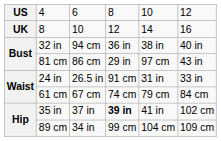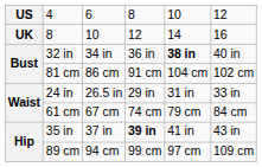 <table class="wikitable">
 <tr>
 <th>US</th>
 <td>4</td>
 <td>6</td>
 <td>8</td>
 <td>10</td>
 <td>12</td>
 </tr>
 <tr>
 <th>UK</th>
 <td>8</td>
 <td>10</td>
 <td>12</td>
 <td>14</td>
 <td>16</td>
 </tr>
 <tr>
 <th rowspan=2>Bust</th>
 <td>32 in</td>
-<td>94 cm</td>
+<td>34 in</td>
 <td>36 in</td>
-<td>38 in</td>
+<td><strong>38 in</strong></td>
 <td>40 in</td>
 </tr>
 <tr>
 <td>81 cm</td>
 <td>86 cm</td>
-<td>29 in</td>
-<td>97 cm</td>
-<td>43 in</td>
+<td>91 cm</td>
+<td>104 cm</td>
+<td>102 cm</td>
 </tr>
 <tr>
 <th rowspan=2>Waist</th>
 <td>24 in</td>
 <td>26.5 in</td>
-<td>91 cm</td>
+<td>29 in</td>
 <td>31 in</td>
 <td>33 in</td>
 </tr>
 <tr>
 <td>61 cm</td>
 <td>67 cm</td>
 <td>74 cm</td>
 <td>79 cm</td>
 <td>84 cm</td>
 </tr>
 <tr>
 <th rowspan=2>Hip</th>
 <td>35 in</td>
 <td>37 in</td>
 <td><strong>39 in</strong></td>
 <td>41 in</td>
-<td>102 cm</td>
+<td>43 in</td>
 </tr>
 <tr>
 <td>89 cm</td>
-<td>34 in</td>
+<td>94 cm</td>
 <td>99 cm</td>
-<td>104 cm</td>
+<td>97 cm</td>
 <td>109 cm</td>
 </tr>
 </table>
